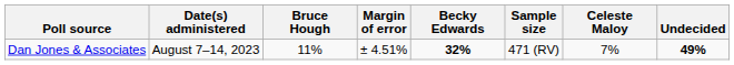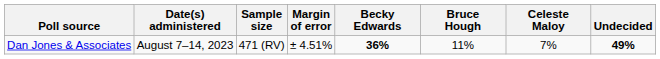 <table class="wikitable" style="font-size:90%;text-align:center;">
 <tr valign=bottom>
 <th>Poll source</th>
 <th>Date(s)<br>administered</th>
-<th style="width:100px;">Bruce<br>Hough</th>
+<th>Sample<br>size</th>
 <th>Margin<br>of error</th>
 <th style="width:100px;">Becky<br>Edwards</th>
-<th>Sample<br>size</th>
+<th style="width:100px;">Bruce<br>Hough</th>
 <th style="width:100px;">Celeste<br>Maloy</th>
 <th>Undecided</th>
 </tr>
 <tr>
 <td style="text-align:left;"><a href='#'>Dan Jones & Associates</a></td>
 <td>August 7–14, 2023</td>
+<td>471 (RV)</td>
+<td>± 4.51%</td>
+<td><strong>36%</strong></td>
 <td>11%</td>
-<td>± 4.51%</td>
-<td><strong>32%</strong></td>
-<td>471 (RV)</td>
 <td>7%</td>
 <td><strong>49%</strong></td>
 </tr>
 </table>
